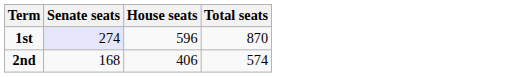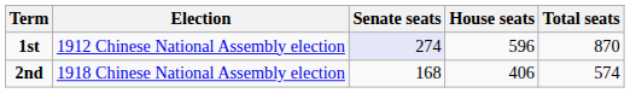 <table class=wikitable>
 <tr>
 <th>Term</th>
+<th>Election</th>
 <th>Senate seats</th>
 <th>House seats</th>
 <th>Total seats</th>
 </tr>
 <tr>
 <td align=center><strong>1st</strong></td>
+<td><a href='#'>1912 Chinese National Assembly election</a></td>
 <td align=right style="background: lavender;">274</td>
 <td align=right>596</td>
 <td align=right>870</td>
 </tr>
 <tr>
 <td align=center><strong>2nd</strong></td>
+<td><a href='#'>1918 Chinese National Assembly election</a></td>
 <td align=right>168</td>
 <td align=right>406</td>
 <td align=right>574</td>
 </tr>
 </table>
